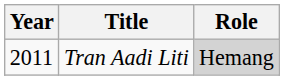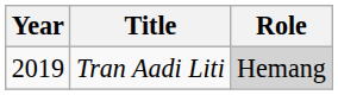 <table class="wikitable">
 <tr>
 <th>Year</th>
 <th>Title</th>
 <th>Role</th>
 </tr>
 <tr>
-<td>2011</td>
+<td>2019</td>
 <td><em>Tran Aadi Liti</em></td>
 <td style="background: lightgrey;">Hemang</td>
 </tr>
 </table>
